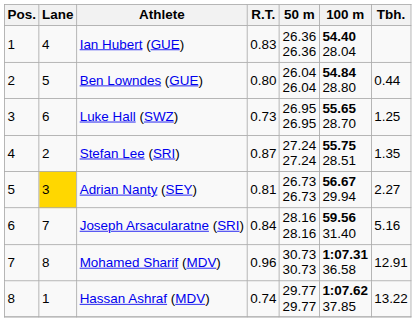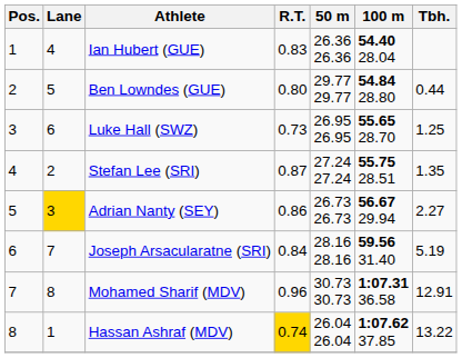 <table class="wikitable">
 <tr>
 <th>Pos.</th>
 <th>Lane</th>
 <th>Athlete</th>
 <th>R.T.</th>
 <th>50 m</th>
 <th>100 m</th>
 <th>Tbh.</th>
 </tr>
 <tr>
 <td>1</td>
 <td>4</td>
 <td> <a href='#'>Ian Hubert</a> (<a href='#'>GUE</a>)</td>
 <td>0.83</td>
 <td>26.36<br>26.36</td>
 <td><strong>54.40</strong><br>28.04</td>
 <td> </td>
 </tr>
 <tr>
 <td>2</td>
 <td>5</td>
 <td> <a href='#'>Ben Lowndes</a> (<a href='#'>GUE</a>)</td>
 <td>0.80</td>
-<td>26.04<br>26.04</td>
+<td>29.77<br>29.77</td>
 <td><strong>54.84</strong><br>28.80</td>
 <td>0.44</td>
 </tr>
 <tr>
 <td>3</td>
 <td>6</td>
 <td> <a href='#'>Luke Hall</a> (<a href='#'>SWZ</a>)</td>
 <td>0.73</td>
 <td>26.95<br>26.95</td>
 <td><strong>55.65</strong><br>28.70</td>
 <td>1.25</td>
 </tr>
 <tr>
 <td>4</td>
 <td>2</td>
 <td> <a href='#'>Stefan Lee</a> (<a href='#'>SRI</a>)</td>
 <td>0.87</td>
 <td>27.24<br>27.24</td>
 <td><strong>55.75</strong><br>28.51</td>
 <td>1.35</td>
 </tr>
 <tr>
 <td>5</td>
 <td style="background: gold;">3</td>
 <td> <a href='#'>Adrian Nanty</a> (<a href='#'>SEY</a>)</td>
-<td>0.81</td>
+<td>0.86</td>
 <td>26.73<br>26.73</td>
 <td><strong>56.67</strong><br>29.94</td>
 <td>2.27</td>
 </tr>
 <tr>
 <td>6</td>
 <td>7</td>
 <td> <a href='#'>Joseph Arsacularatne</a> (<a href='#'>SRI</a>)</td>
 <td>0.84</td>
 <td>28.16<br>28.16</td>
 <td><strong>59.56</strong><br>31.40</td>
-<td>5.16</td>
+<td>5.19</td>
 </tr>
 <tr>
 <td>7</td>
 <td>8</td>
 <td> <a href='#'>Mohamed Sharif</a> (<a href='#'>MDV</a>)</td>
 <td>0.96</td>
 <td>30.73<br>30.73</td>
 <td><strong>1:07.31</strong><br>36.58</td>
 <td>12.91</td>
 </tr>
 <tr>
 <td>8</td>
 <td>1</td>
 <td> <a href='#'>Hassan Ashraf</a> (<a href='#'>MDV</a>)</td>
-<td>0.74</td>
-<td>29.77<br>29.77</td>
+<td style="background: gold;">0.74</td>
+<td>26.04<br>26.04</td>
 <td><strong>1:07.62</strong><br>37.85</td>
 <td>13.22</td>
 </tr>
 <tr>
 </tr>
 </table>
